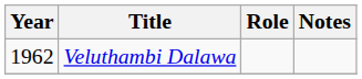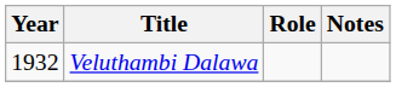 <table class="wikitable sortable">
 <tr>
 <th>Year</th>
 <th>Title</th>
 <th>Role</th>
 <th class="unsortable">Notes</th>
 </tr>
 <tr>
-<td>1962</td>
+<td>1932</td>
 <td><em><a href='#'>Veluthambi Dalawa</a></em></td>
 <td></td>
 <td></td>
 </tr>
 <tr>
 </tr>
 </table>
